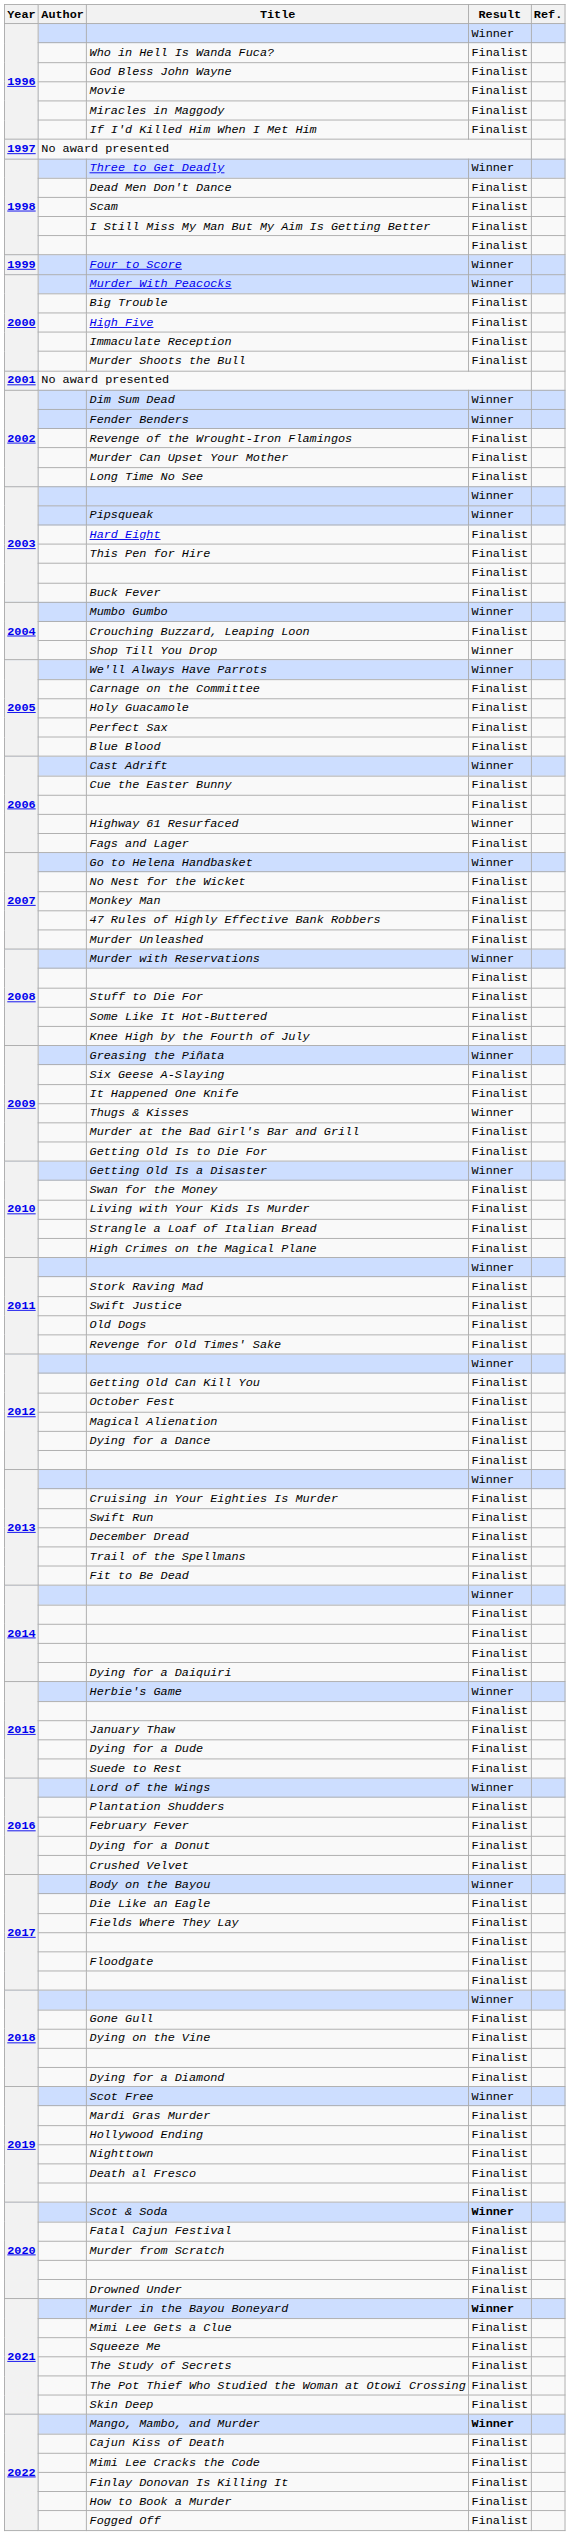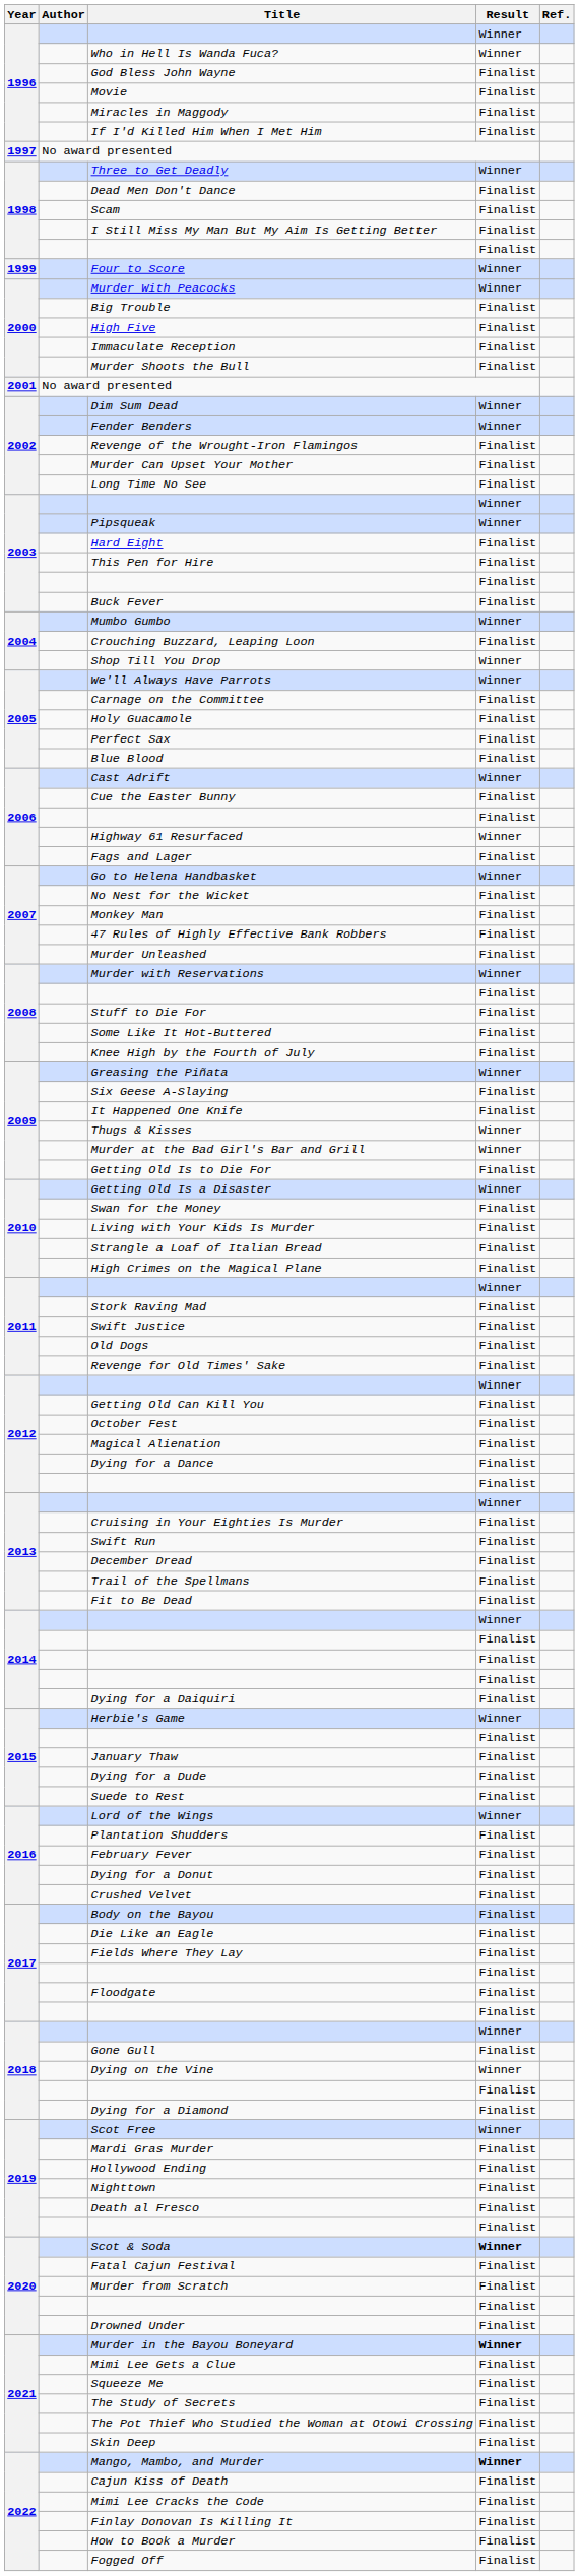 <table class="wikitable sortable mw-collapsible">
 <tr>
 <th>Year</th>
 <th>Author</th>
 <th>Title</th>
 <th>Result</th>
 <th>Ref.</th>
 </tr>
 <tr style="background:#cddeff">
 <th rowspan="6"><a href='#'>1996</a></th>
 <td></td>
 <td><em></em></td>
 <td>Winner</td>
 <td></td>
 </tr>
 <tr>
 <td></td>
 <td><em>Who in Hell Is Wanda Fuca?</em></td>
-<td>Finalist</td>
+<td>Winner</td>
 <td></td>
 </tr>
 <tr>
 <td></td>
 <td><em>God Bless John Wayne</em></td>
 <td>Finalist</td>
 <td></td>
 </tr>
 <tr>
 <td></td>
 <td><em>Movie</em></td>
 <td>Finalist</td>
 <td></td>
 </tr>
 <tr>
 <td></td>
 <td><em>Miracles in Maggody</em></td>
 <td>Finalist</td>
 <td></td>
 </tr>
 <tr>
 <td></td>
 <td><em>If I'd Killed Him When I Met Him</em></td>
 <td>Finalist</td>
 <td></td>
 </tr>
 <tr>
 <th><a href='#'>1997</a></th>
 <td colspan="3">No award presented</td>
 <td></td>
 </tr>
 <tr style="background:#cddeff">
 <th rowspan="5"><a href='#'>1998</a></th>
 <td></td>
 <td><em><a href='#'>Three to Get Deadly</a></em></td>
 <td>Winner</td>
 <td></td>
 </tr>
 <tr>
 <td></td>
 <td><em>Dead Men Don't Dance</em></td>
 <td>Finalist</td>
 <td></td>
 </tr>
 <tr>
 <td></td>
 <td><em>Scam</em></td>
 <td>Finalist</td>
 <td></td>
 </tr>
 <tr>
 <td></td>
 <td><em>I Still Miss My Man But My Aim Is Getting Better</em></td>
 <td>Finalist</td>
 <td></td>
 </tr>
 <tr>
 <td></td>
 <td><em></em></td>
 <td>Finalist</td>
 <td></td>
 </tr>
 <tr style="background:#cddeff">
 <th><a href='#'>1999</a></th>
 <td></td>
 <td><em><a href='#'>Four to Score</a></em></td>
 <td>Winner</td>
 <td></td>
 </tr>
 <tr style="background:#cddeff">
 <th rowspan="5"><a href='#'>2000</a></th>
 <td></td>
 <td><em><a href='#'>Murder With Peacocks</a></em></td>
 <td>Winner</td>
 <td></td>
 </tr>
 <tr>
 <td></td>
 <td><em>Big Trouble</em></td>
 <td>Finalist</td>
 <td></td>
 </tr>
 <tr>
 <td></td>
 <td><em><a href='#'>High Five</a></em></td>
 <td>Finalist</td>
 <td></td>
 </tr>
 <tr>
 <td></td>
 <td><em>Immaculate Reception</em></td>
 <td>Finalist</td>
 <td></td>
 </tr>
 <tr>
 <td></td>
 <td><em>Murder Shoots the Bull</em></td>
 <td>Finalist</td>
 <td></td>
 </tr>
 <tr>
 <th><a href='#'>2001</a></th>
 <td colspan="3">No award presented</td>
 <td></td>
 </tr>
 <tr style="background:#cddeff">
 <th rowspan="5"><a href='#'>2002</a></th>
 <td></td>
 <td><em>Dim Sum Dead</em></td>
 <td>Winner</td>
 <td></td>
 </tr>
 <tr style="background:#cddeff">
 <td></td>
 <td><em>Fender Benders</em></td>
 <td>Winner</td>
 <td></td>
 </tr>
 <tr>
 <td></td>
 <td><em>Revenge of the Wrought-Iron Flamingos</em></td>
 <td>Finalist</td>
 <td></td>
 </tr>
 <tr>
 <td></td>
 <td><em>Murder Can Upset Your Mother</em></td>
 <td>Finalist</td>
 <td></td>
 </tr>
 <tr>
 <td></td>
 <td><em>Long Time No See</em></td>
 <td>Finalist</td>
 <td></td>
 </tr>
 <tr style="background:#cddeff">
 <th rowspan="6"><a href='#'>2003</a></th>
 <td></td>
 <td><em></em></td>
 <td>Winner</td>
 <td></td>
 </tr>
 <tr style="background:#cddeff">
 <td></td>
 <td><em>Pipsqueak</em></td>
 <td>Winner</td>
 <td></td>
 </tr>
 <tr>
 <td></td>
 <td><em><a href='#'>Hard Eight</a></em></td>
 <td>Finalist</td>
 <td></td>
 </tr>
 <tr>
 <td></td>
 <td><em>This Pen for Hire</em></td>
 <td>Finalist</td>
 <td></td>
 </tr>
 <tr>
 <td></td>
 <td><em></em></td>
 <td>Finalist</td>
 <td></td>
 </tr>
 <tr>
 <td></td>
 <td><em>Buck Fever</em></td>
 <td>Finalist</td>
 <td></td>
 </tr>
 <tr style="background:#cddeff">
 <th rowspan="3"><a href='#'>2004</a></th>
 <td></td>
 <td><em>Mumbo Gumbo</em></td>
 <td>Winner</td>
 <td></td>
 </tr>
 <tr>
 <td></td>
 <td><em>Crouching Buzzard, Leaping Loon</em></td>
 <td>Finalist</td>
 <td></td>
 </tr>
 <tr>
 <td></td>
 <td><em>Shop Till You Drop</em></td>
 <td>Winner</td>
 <td></td>
 </tr>
 <tr style="background:#cddeff">
 <th rowspan="5"><a href='#'>2005</a></th>
 <td></td>
 <td><em>We'll Always Have Parrots</em></td>
 <td>Winner</td>
 <td></td>
 </tr>
 <tr>
 <td></td>
 <td><em>Carnage on the Committee</em></td>
 <td>Finalist</td>
 <td></td>
 </tr>
 <tr>
 <td></td>
 <td><em>Holy Guacamole</em></td>
 <td>Finalist</td>
 <td></td>
 </tr>
 <tr>
 <td></td>
 <td><em>Perfect Sax</em></td>
 <td>Finalist</td>
 <td></td>
 </tr>
 <tr>
 <td></td>
 <td><em>Blue Blood</em></td>
 <td>Finalist</td>
 <td></td>
 </tr>
 <tr style="background:#cddeff">
 <th rowspan="5"><a href='#'>2006</a></th>
 <td></td>
 <td><em>Cast Adrift</em></td>
 <td>Winner</td>
 <td></td>
 </tr>
 <tr>
 <td></td>
 <td><em>Cue the Easter Bunny</em></td>
 <td>Finalist</td>
 <td></td>
 </tr>
 <tr>
 <td></td>
 <td><em></em></td>
 <td>Finalist</td>
 <td></td>
 </tr>
 <tr>
 <td></td>
 <td><em>Highway 61 Resurfaced</em></td>
 <td>Winner</td>
 <td></td>
 </tr>
 <tr>
 <td></td>
 <td><em>Fags and Lager</em></td>
 <td>Finalist</td>
 <td></td>
 </tr>
 <tr style="background:#cddeff">
 <th rowspan="5"><a href='#'>2007</a></th>
 <td></td>
 <td><em>Go to Helena Handbasket</em></td>
 <td>Winner</td>
 <td></td>
 </tr>
 <tr>
 <td></td>
 <td><em>No Nest for the Wicket</em></td>
 <td>Finalist</td>
 <td></td>
 </tr>
 <tr>
 <td></td>
 <td><em>Monkey Man</em></td>
 <td>Finalist</td>
 <td></td>
 </tr>
 <tr>
 <td></td>
 <td><em>47 Rules of Highly Effective Bank Robbers</em></td>
 <td>Finalist</td>
 <td></td>
 </tr>
 <tr>
 <td></td>
 <td><em>Murder Unleashed</em></td>
 <td>Finalist</td>
 <td></td>
 </tr>
 <tr style="background:#cddeff">
 <th rowspan="5"><a href='#'>2008</a></th>
 <td></td>
 <td><em>Murder with Reservations</em></td>
 <td>Winner</td>
 <td></td>
 </tr>
 <tr>
 <td></td>
 <td><em></em></td>
 <td>Finalist</td>
 <td></td>
 </tr>
 <tr>
 <td></td>
 <td><em>Stuff to Die For</em></td>
 <td>Finalist</td>
 <td></td>
 </tr>
 <tr>
 <td></td>
 <td><em>Some Like It Hot-Buttered</em></td>
 <td>Finalist</td>
 <td></td>
 </tr>
 <tr>
 <td></td>
 <td><em>Knee High by the Fourth of July</em></td>
 <td>Finalist</td>
 <td></td>
 </tr>
 <tr style="background:#cddeff">
 <th rowspan="6"><a href='#'>2009</a></th>
 <td></td>
 <td><em>Greasing the Piñata</em></td>
 <td>Winner</td>
 <td></td>
 </tr>
 <tr>
 <td></td>
 <td><em>Six Geese A-Slaying</em></td>
 <td>Finalist</td>
 <td></td>
 </tr>
 <tr>
 <td></td>
 <td><em>It Happened One Knife</em></td>
 <td>Finalist</td>
 <td></td>
 </tr>
 <tr>
 <td></td>
 <td><em>Thugs & Kisses</em></td>
 <td>Winner</td>
 <td></td>
 </tr>
 <tr>
 <td></td>
 <td><em>Murder at the Bad Girl's Bar and Grill</em></td>
-<td>Finalist</td>
+<td>Winner</td>
 <td></td>
 </tr>
 <tr>
 <td></td>
 <td><em>Getting Old Is to Die For</em></td>
 <td>Finalist</td>
 <td></td>
 </tr>
 <tr style="background:#cddeff">
 <th rowspan="5"><a href='#'>2010</a></th>
 <td></td>
 <td><em>Getting Old Is a Disaster</em></td>
 <td>Winner</td>
 <td></td>
 </tr>
 <tr>
 <td></td>
 <td><em>Swan for the Money</em></td>
 <td>Finalist</td>
 <td></td>
 </tr>
 <tr>
 <td></td>
 <td><em>Living with Your Kids Is Murder</em></td>
 <td>Finalist</td>
 <td></td>
 </tr>
 <tr>
 <td></td>
 <td><em>Strangle a Loaf of Italian Bread</em></td>
 <td>Finalist</td>
 <td></td>
 </tr>
 <tr>
 <td></td>
 <td><em>High Crimes on the Magical Plane</em></td>
 <td>Finalist</td>
 <td></td>
 </tr>
 <tr style="background:#cddeff">
 <th rowspan="5"><a href='#'>2011</a></th>
 <td></td>
 <td><em></em></td>
 <td>Winner</td>
 <td></td>
 </tr>
 <tr>
 <td></td>
 <td><em>Stork Raving Mad</em></td>
 <td>Finalist</td>
 <td></td>
 </tr>
 <tr>
 <td></td>
 <td><em>Swift Justice</em></td>
 <td>Finalist</td>
 <td></td>
 </tr>
 <tr>
 <td></td>
 <td><em>Old Dogs</em></td>
 <td>Finalist</td>
 <td></td>
 </tr>
 <tr>
 <td></td>
 <td><em>Revenge for Old Times' Sake</em></td>
 <td>Finalist</td>
 <td></td>
 </tr>
 <tr style="background:#cddeff">
 <th rowspan="6"><a href='#'>2012</a></th>
 <td></td>
 <td><em></em></td>
 <td>Winner</td>
 <td></td>
 </tr>
 <tr>
 <td></td>
 <td><em>Getting Old Can Kill You</em></td>
 <td>Finalist</td>
 <td></td>
 </tr>
 <tr>
 <td></td>
 <td><em>October Fest</em></td>
 <td>Finalist</td>
 <td></td>
 </tr>
 <tr>
 <td></td>
 <td><em>Magical Alienation</em></td>
 <td>Finalist</td>
 <td></td>
 </tr>
 <tr>
 <td></td>
 <td><em>Dying for a Dance</em></td>
 <td>Finalist</td>
 <td></td>
 </tr>
 <tr>
 <td></td>
 <td><em></em></td>
 <td>Finalist</td>
 <td></td>
 </tr>
 <tr style="background:#cddeff">
 <th rowspan="6"><a href='#'>2013</a></th>
 <td></td>
 <td><em></em></td>
 <td>Winner</td>
 <td></td>
 </tr>
 <tr>
 <td></td>
 <td><em>Cruising in Your Eighties Is Murder</em></td>
 <td>Finalist</td>
 <td></td>
 </tr>
 <tr>
 <td></td>
 <td><em>Swift Run</em></td>
 <td>Finalist</td>
 <td></td>
 </tr>
 <tr>
 <td></td>
 <td><em>December Dread</em></td>
 <td>Finalist</td>
 <td></td>
 </tr>
 <tr>
 <td></td>
 <td><em>Trail of the Spellmans</em></td>
 <td>Finalist</td>
 <td></td>
 </tr>
 <tr>
 <td></td>
 <td><em>Fit to Be Dead</em></td>
 <td>Finalist</td>
 <td></td>
 </tr>
 <tr style="background:#cddeff">
 <th rowspan="5"><a href='#'>2014</a></th>
 <td></td>
 <td><em></em></td>
 <td>Winner</td>
 <td></td>
 </tr>
 <tr>
 <td></td>
 <td><em></em></td>
 <td>Finalist</td>
 <td></td>
 </tr>
 <tr>
 <td></td>
 <td><em></em></td>
 <td>Finalist</td>
 <td></td>
 </tr>
 <tr>
 <td></td>
 <td><em></em></td>
 <td>Finalist</td>
 <td></td>
 </tr>
 <tr>
 <td></td>
 <td><em>Dying for a Daiquiri</em></td>
 <td>Finalist</td>
 <td></td>
 </tr>
 <tr style="background:#cddeff">
 <th rowspan="5"><a href='#'>2015</a></th>
 <td></td>
 <td><em>Herbie's Game</em></td>
 <td>Winner</td>
 <td></td>
 </tr>
 <tr>
 <td></td>
 <td><em></em></td>
 <td>Finalist</td>
 <td></td>
 </tr>
 <tr>
 <td></td>
 <td><em>January Thaw</em></td>
 <td>Finalist</td>
 <td></td>
 </tr>
 <tr>
 <td></td>
 <td><em>Dying for a Dude</em></td>
 <td>Finalist</td>
 <td></td>
 </tr>
 <tr>
 <td></td>
 <td><em>Suede to Rest</em></td>
 <td>Finalist</td>
 <td></td>
 </tr>
 <tr style="background:#cddeff">
 <th rowspan="5"><a href='#'>2016</a></th>
 <td></td>
 <td><em>Lord of the Wings</em></td>
 <td>Winner</td>
 <td></td>
 </tr>
 <tr>
 <td></td>
 <td><em>Plantation Shudders</em></td>
 <td>Finalist</td>
 <td></td>
 </tr>
 <tr>
 <td></td>
 <td><em>February Fever</em></td>
 <td>Finalist</td>
 <td></td>
 </tr>
 <tr>
 <td></td>
 <td><em>Dying for a Donut</em></td>
 <td>Finalist</td>
 <td></td>
 </tr>
 <tr>
 <td></td>
 <td><em>Crushed Velvet</em></td>
 <td>Finalist</td>
 <td></td>
 </tr>
 <tr style="background:#cddeff">
 <th rowspan="6"><a href='#'>2017</a></th>
 <td></td>
 <td><em>Body on the Bayou</em></td>
-<td>Winner</td>
+<td>Finalist</td>
 <td></td>
 </tr>
 <tr>
 <td></td>
 <td><em>Die Like an Eagle</em></td>
 <td>Finalist</td>
 <td></td>
 </tr>
 <tr>
 <td></td>
 <td><em>Fields Where They Lay</em></td>
 <td>Finalist</td>
 <td></td>
 </tr>
 <tr>
 <td></td>
 <td><em></em></td>
 <td>Finalist</td>
 <td></td>
 </tr>
 <tr>
 <td></td>
 <td><em>Floodgate</em></td>
 <td>Finalist</td>
 <td></td>
 </tr>
 <tr>
 <td></td>
 <td><em></em></td>
 <td>Finalist</td>
 <td></td>
 </tr>
 <tr style="background:#cddeff">
 <th rowspan="5"><a href='#'>2018</a></th>
 <td></td>
 <td><em></em></td>
 <td>Winner</td>
 <td></td>
 </tr>
 <tr>
 <td></td>
 <td><em>Gone Gull</em></td>
 <td>Finalist</td>
 <td></td>
 </tr>
 <tr>
 <td></td>
 <td><em>Dying on the Vine</em></td>
-<td>Finalist</td>
+<td>Winner</td>
 <td></td>
 </tr>
 <tr>
 <td></td>
 <td><em></em></td>
 <td>Finalist</td>
 <td></td>
 </tr>
 <tr>
 <td></td>
 <td><em>Dying for a Diamond</em></td>
 <td>Finalist</td>
 <td></td>
 </tr>
 <tr style="background:#cddeff">
 <th rowspan="6"><a href='#'>2019</a></th>
 <td></td>
 <td><em>Scot Free</em></td>
 <td>Winner</td>
 <td></td>
 </tr>
 <tr>
 <td></td>
 <td><em>Mardi Gras Murder</em></td>
 <td>Finalist</td>
 <td></td>
 </tr>
 <tr>
 <td></td>
 <td><em>Hollywood Ending</em></td>
 <td>Finalist</td>
 <td></td>
 </tr>
 <tr>
 <td></td>
 <td><em>Nighttown</em></td>
 <td>Finalist</td>
 <td></td>
 </tr>
 <tr>
 <td></td>
 <td><em>Death al Fresco</em></td>
 <td>Finalist</td>
 <td></td>
 </tr>
 <tr>
 <td></td>
 <td><em></em></td>
 <td>Finalist</td>
 <td></td>
 </tr>
 <tr style="background:#cddeff">
 <th rowspan="5"><a href='#'>2020</a></th>
 <td></td>
 <td><em>Scot & Soda</em></td>
 <td><strong>Winner</strong></td>
 <td></td>
 </tr>
 <tr>
 <td></td>
 <td><em>Fatal Cajun Festival</em></td>
 <td>Finalist</td>
 <td></td>
 </tr>
 <tr>
 <td></td>
 <td><em>Murder from Scratch</em></td>
 <td>Finalist</td>
 <td></td>
 </tr>
 <tr>
 <td></td>
 <td><em></em></td>
 <td>Finalist</td>
 <td></td>
 </tr>
 <tr>
 <td></td>
 <td><em>Drowned Under</em></td>
 <td>Finalist</td>
 <td></td>
 </tr>
 <tr style="background:#cddeff">
 <th rowspan="6"><a href='#'>2021</a></th>
 <td></td>
 <td><em>Murder in the Bayou Boneyard</em></td>
 <td><strong>Winner</strong></td>
 <td></td>
 </tr>
 <tr>
 <td></td>
 <td><em>Mimi Lee Gets a Clue</em></td>
 <td>Finalist</td>
 <td></td>
 </tr>
 <tr>
 <td></td>
 <td><em>Squeeze Me</em></td>
 <td>Finalist</td>
 <td></td>
 </tr>
 <tr>
 <td></td>
 <td><em>The Study of Secrets</em></td>
 <td>Finalist</td>
 <td></td>
 </tr>
 <tr>
 <td></td>
 <td><em>The Pot Thief Who Studied the Woman at Otowi Crossing</em></td>
 <td>Finalist</td>
 <td></td>
 </tr>
 <tr>
 <td></td>
 <td><em>Skin Deep</em></td>
 <td>Finalist</td>
 <td></td>
 </tr>
 <tr style="background:#cddeff">
 <th rowspan="6"><a href='#'>2022</a></th>
 <td></td>
 <td><em>Mango, Mambo, and Murder</em></td>
 <td><strong>Winner</strong></td>
 <td></td>
 </tr>
 <tr>
 <td></td>
 <td><em>Cajun Kiss of Death</em></td>
 <td>Finalist</td>
 <td></td>
 </tr>
 <tr>
 <td></td>
 <td><em>Mimi Lee Cracks the Code</em></td>
 <td>Finalist</td>
 <td></td>
 </tr>
 <tr>
 <td></td>
 <td><em>Finlay Donovan Is Killing It</em></td>
 <td>Finalist</td>
 <td></td>
 </tr>
 <tr>
 <td></td>
 <td><em>How to Book a Murder</em></td>
 <td>Finalist</td>
 <td></td>
 </tr>
 <tr>
 <td></td>
 <td><em>Fogged Off</em></td>
 <td>Finalist</td>
 <td></td>
 </tr>
 </table>
